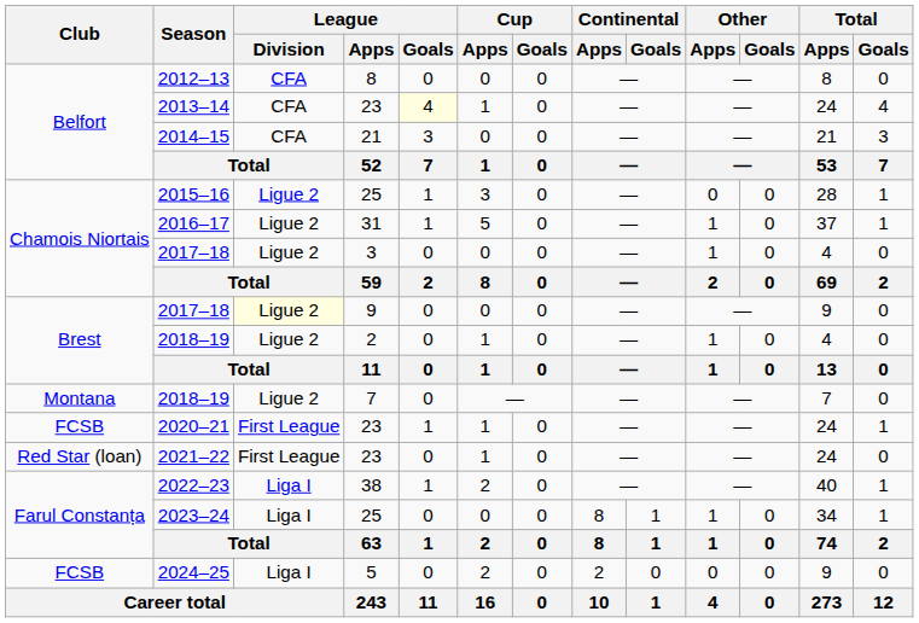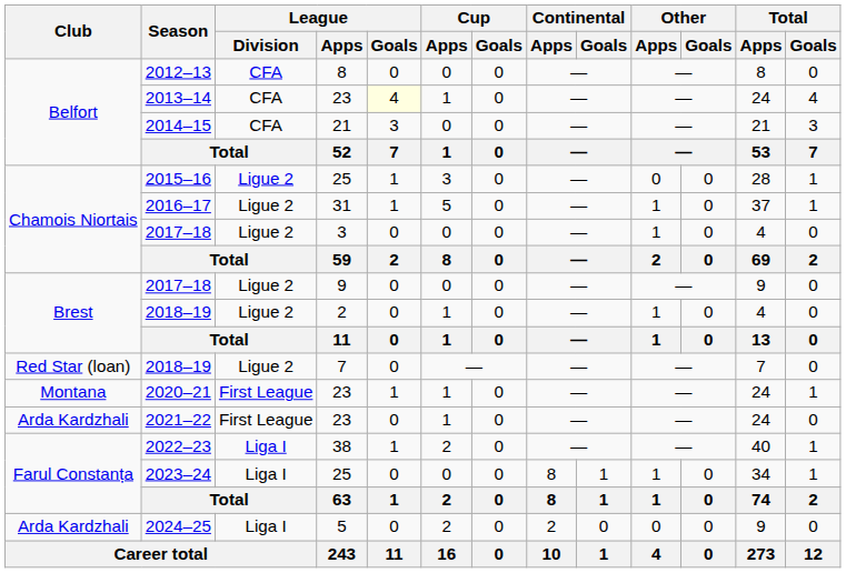 <table class="wikitable" style="text-align:center">
 <tr>
 <th rowspan="2">Club</th>
 <th rowspan="2">Season</th>
 <th colspan="3">League</th>
 <th colspan="2">Cup</th>
 <th colspan="2">Continental</th>
 <th colspan="2">Other</th>
 <th colspan="2">Total</th>
 </tr>
 <tr>
 <th>Division</th>
 <th>Apps</th>
 <th>Goals</th>
 <th>Apps</th>
 <th>Goals</th>
 <th>Apps</th>
 <th>Goals</th>
 <th>Apps</th>
 <th>Goals</th>
 <th>Apps</th>
 <th>Goals</th>
 </tr>
 <tr>
 <td rowspan="4"><a href='#'>Belfort</a></td>
 <td><a href='#'>2012–13</a></td>
 <td><a href='#'>CFA</a></td>
 <td>8</td>
 <td>0</td>
 <td>0</td>
 <td>0</td>
 <td colspan="2">—</td>
 <td colspan="2">—</td>
 <td>8</td>
 <td>0</td>
 </tr>
 <tr>
 <td><a href='#'>2013–14</a></td>
 <td>CFA</td>
 <td>23</td>
 <td style="background: lightyellow;">4</td>
 <td>1</td>
 <td>0</td>
 <td colspan="2">—</td>
 <td colspan="2">—</td>
 <td>24</td>
 <td>4</td>
 </tr>
 <tr>
 <td><a href='#'>2014–15</a></td>
 <td>CFA</td>
 <td>21</td>
 <td>3</td>
 <td>0</td>
 <td>0</td>
 <td colspan="2">—</td>
 <td colspan="2">—</td>
 <td>21</td>
 <td>3</td>
 </tr>
 <tr>
 <th colspan="2">Total</th>
 <th>52</th>
 <th>7</th>
 <th>1</th>
 <th>0</th>
 <th colspan="2">—</th>
 <th colspan="2">—</th>
 <th>53</th>
 <th>7</th>
 </tr>
 <tr>
 <td rowspan=4><a href='#'>Chamois Niortais</a></td>
 <td><a href='#'>2015–16</a></td>
 <td><a href='#'>Ligue 2</a></td>
 <td>25</td>
 <td>1</td>
 <td>3</td>
 <td>0</td>
 <td colspan="2">—</td>
 <td>0</td>
 <td>0</td>
 <td>28</td>
 <td>1</td>
 </tr>
 <tr>
 <td><a href='#'>2016–17</a></td>
 <td>Ligue 2</td>
 <td>31</td>
 <td>1</td>
 <td>5</td>
 <td>0</td>
 <td colspan="2">—</td>
 <td>1</td>
 <td>0</td>
 <td>37</td>
 <td>1</td>
 </tr>
 <tr>
 <td><a href='#'>2017–18</a></td>
 <td>Ligue 2</td>
 <td>3</td>
 <td>0</td>
 <td>0</td>
 <td>0</td>
 <td colspan="2">—</td>
 <td>1</td>
 <td>0</td>
 <td>4</td>
 <td>0</td>
 </tr>
 <tr>
 <th colspan="2">Total</th>
 <th>59</th>
 <th>2</th>
 <th>8</th>
 <th>0</th>
 <th colspan="2">—</th>
 <th>2</th>
 <th>0</th>
 <th>69</th>
 <th>2</th>
 </tr>
 <tr>
 <td rowspan="3"><a href='#'>Brest</a></td>
 <td><a href='#'>2017–18</a></td>
-<td style="background: lightyellow;">Ligue 2</td>
+<td>Ligue 2</td>
 <td>9</td>
 <td>0</td>
 <td>0</td>
 <td>0</td>
 <td colspan="2">—</td>
 <td colspan="2">—</td>
 <td>9</td>
 <td>0</td>
 </tr>
 <tr>
 <td><a href='#'>2018–19</a></td>
 <td>Ligue 2</td>
 <td>2</td>
 <td>0</td>
 <td>1</td>
 <td>0</td>
 <td colspan="2">—</td>
 <td>1</td>
 <td>0</td>
 <td>4</td>
 <td>0</td>
 </tr>
 <tr>
 <th colspan="2">Total</th>
 <th>11</th>
 <th>0</th>
 <th>1</th>
 <th>0</th>
 <th colspan="2">—</th>
 <th>1</th>
 <th>0</th>
 <th>13</th>
 <th>0</th>
 </tr>
 <tr>
-<td rowspan="1"><a href='#'>Montana</a></td>
+<td rowspan="1"><a href='#'>Red Star</a> (loan)</td>
 <td><a href='#'>2018–19</a></td>
 <td>Ligue 2</td>
 <td>7</td>
 <td>0</td>
 <td colspan="2">—</td>
 <td colspan="2">—</td>
 <td colspan="2">—</td>
 <td>7</td>
 <td>0</td>
 </tr>
 <tr>
-<td><a href='#'>FCSB</a></td>
+<td rowspan="1"><a href='#'>Montana</a></td>
 <td><a href='#'>2020–21</a></td>
 <td><a href='#'>First League</a></td>
 <td>23</td>
 <td>1</td>
 <td>1</td>
 <td>0</td>
 <td colspan="2">—</td>
 <td colspan="2">—</td>
 <td>24</td>
 <td>1</td>
 </tr>
 <tr>
-<td rowspan="1"><a href='#'>Red Star</a> (loan)</td>
+<td rowspan="1"><a href='#'>Arda Kardzhali</a></td>
 <td><a href='#'>2021–22</a></td>
 <td>First League</td>
 <td>23</td>
 <td>0</td>
 <td>1</td>
 <td>0</td>
 <td colspan="2">—</td>
 <td colspan="2">—</td>
 <td>24</td>
 <td>0</td>
 </tr>
 <tr>
 <td rowspan="3"><a href='#'>Farul Constanța</a></td>
 <td><a href='#'>2022–23</a></td>
 <td><a href='#'>Liga I</a></td>
 <td>38</td>
 <td>1</td>
 <td>2</td>
 <td>0</td>
 <td colspan="2">—</td>
 <td colspan="2">—</td>
 <td>40</td>
 <td>1</td>
 </tr>
 <tr>
 <td><a href='#'>2023–24</a></td>
 <td>Liga I</td>
 <td>25</td>
 <td>0</td>
 <td>0</td>
 <td>0</td>
 <td>8</td>
 <td>1</td>
 <td>1</td>
 <td>0</td>
 <td>34</td>
 <td>1</td>
 </tr>
 <tr>
 <th colspan="2">Total</th>
 <th>63</th>
 <th>1</th>
 <th>2</th>
 <th>0</th>
 <th>8</th>
 <th>1</th>
 <th>1</th>
 <th>0</th>
 <th>74</th>
 <th>2</th>
 </tr>
 <tr>
-<td><a href='#'>FCSB</a></td>
+<td rowspan="1"><a href='#'>Arda Kardzhali</a></td>
 <td><a href='#'>2024–25</a></td>
 <td>Liga I</td>
 <td>5</td>
 <td>0</td>
 <td>2</td>
 <td>0</td>
 <td>2</td>
 <td>0</td>
 <td>0</td>
 <td>0</td>
 <td>9</td>
 <td>0</td>
 </tr>
 <tr>
 <th colspan="3">Career total</th>
 <th>243</th>
 <th>11</th>
 <th>16</th>
 <th>0</th>
 <th>10</th>
 <th>1</th>
 <th>4</th>
 <th>0</th>
 <th>273</th>
 <th>12</th>
 </tr>
 </table>
